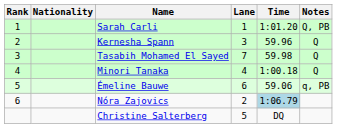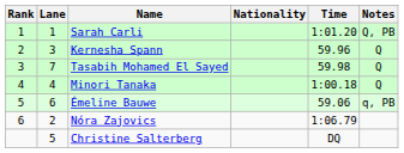 <table class="wikitable sortable" style="text-align:center">
 <tr>
 <th>Rank</th>
+<th>Lane</th>
+<th>Name</th>
 <th>Nationality</th>
-<th>Name</th>
-<th>Lane</th>
 <th>Time</th>
 <th>Notes</th>
 </tr>
 <tr bgcolor=ccffcc>
 <td align=center>1</td>
+<td align=center>1</td>
+<td align=left><a href='#'>Sarah Carli</a></td>
 <td align=left></td>
-<td align=left><a href='#'>Sarah Carli</a></td>
-<td align=center>1</td>
 <td>1:01.20</td>
 <td>Q, PB</td>
 </tr>
 <tr bgcolor=ccffcc>
 <td align=center>2</td>
+<td align=center>3</td>
+<td align=left><a href='#'>Kernesha Spann</a></td>
 <td align=left></td>
-<td align=left><a href='#'>Kernesha Spann</a></td>
-<td align=center>3</td>
 <td>59.96</td>
 <td>Q</td>
 </tr>
 <tr bgcolor=ccffcc>
 <td align=center>3</td>
+<td align=center>7</td>
+<td align=left><a href='#'>Tasabih Mohamed El Sayed</a></td>
 <td align=left></td>
-<td align=left><a href='#'>Tasabih Mohamed El Sayed</a></td>
-<td align=center>7</td>
 <td>59.98</td>
 <td>Q</td>
 </tr>
 <tr bgcolor=ccffcc>
 <td align=center>4</td>
+<td align=center>4</td>
+<td align=left><a href='#'>Minori Tanaka</a></td>
 <td align=left></td>
-<td align=left><a href='#'>Minori Tanaka</a></td>
-<td align=center>4</td>
 <td>1:00.18</td>
 <td>Q</td>
 </tr>
 <tr bgcolor=ddffdd>
 <td align=center>5</td>
+<td align=center>6</td>
+<td align=left><a href='#'>Émeline Bauwe</a></td>
 <td align=left></td>
-<td align=left><a href='#'>Émeline Bauwe</a></td>
-<td align=center>6</td>
 <td>59.06</td>
 <td>q, PB</td>
 </tr>
 <tr>
 <td align=center>6</td>
+<td align=center>2</td>
+<td align=left><a href='#'>Nóra Zajovics</a></td>
 <td align=left></td>
-<td align=left><a href='#'>Nóra Zajovics</a></td>
-<td align=center>2</td>
-<td style="background: lightblue;">1:06.79</td>
+<td>1:06.79</td>
 <td></td>
 </tr>
 <tr>
 <td align=center></td>
+<td align=center>5</td>
+<td align=left><a href='#'>Christine Salterberg</a></td>
 <td align=left></td>
-<td align=left><a href='#'>Christine Salterberg</a></td>
-<td align=center>5</td>
 <td>DQ</td>
 <td></td>
 </tr>
 </table>
